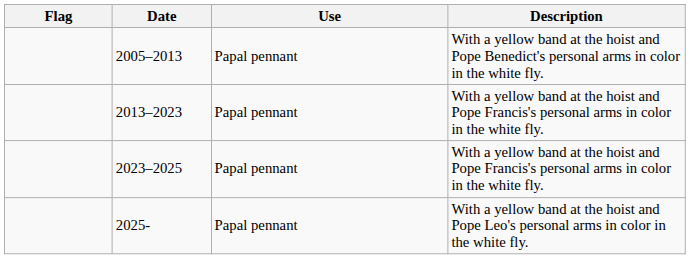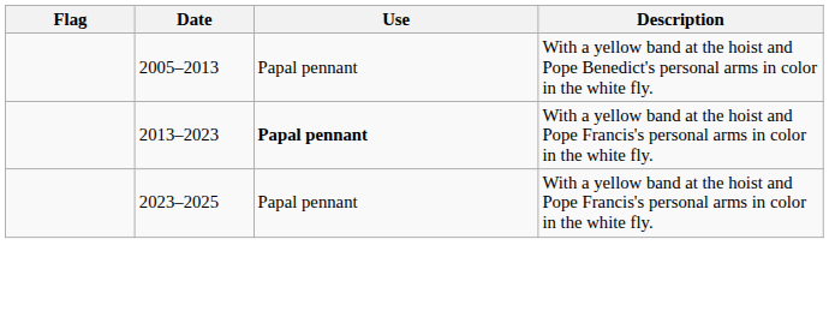 <table class="wikitable">
 <tr>
 <th style="width:110px;">Flag</th>
 <th style="width:100px;">Date</th>
 <th style="width:250px;">Use</th>
 <th style="width:250px;">Description</th>
 </tr>
 <tr>
 <td></td>
 <td>2005–2013</td>
 <td>Papal pennant</td>
 <td>With a yellow band at the hoist and Pope Benedict's personal arms in color in the white fly.</td>
 </tr>
 <tr>
 <td></td>
 <td>2013–2023</td>
-<td>Papal pennant</td>
+<td><strong>Papal pennant</strong></td>
 <td>With a yellow band at the hoist and Pope Francis's personal arms in color in the white fly.</td>
 </tr>
 <tr>
 <td></td>
 <td>2023–2025</td>
 <td>Papal pennant</td>
 <td>With a yellow band at the hoist and Pope Francis's personal arms in color in the white fly.</td>
 </tr>
-<tr>
-<td></td>
-<td>2025-</td>
-<td>Papal pennant</td>
-<td>With a yellow band at the hoist and Pope Leo's personal arms in color in the white fly.</td>
-</tr>
 </table>
